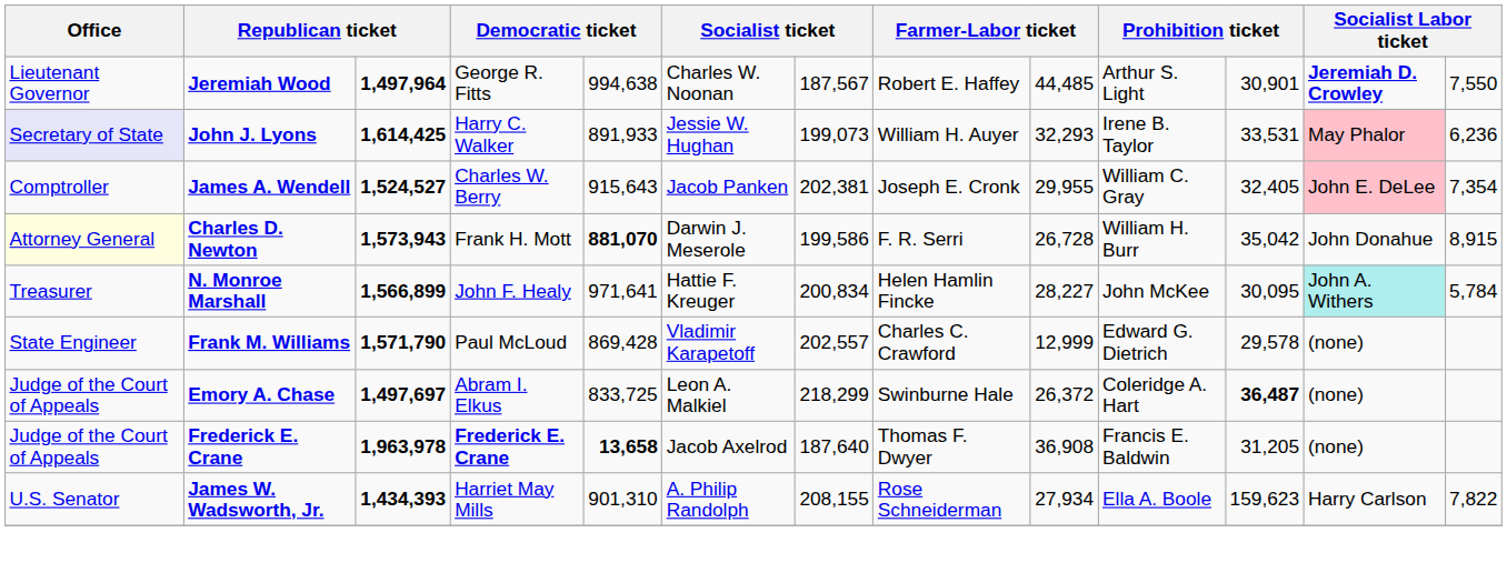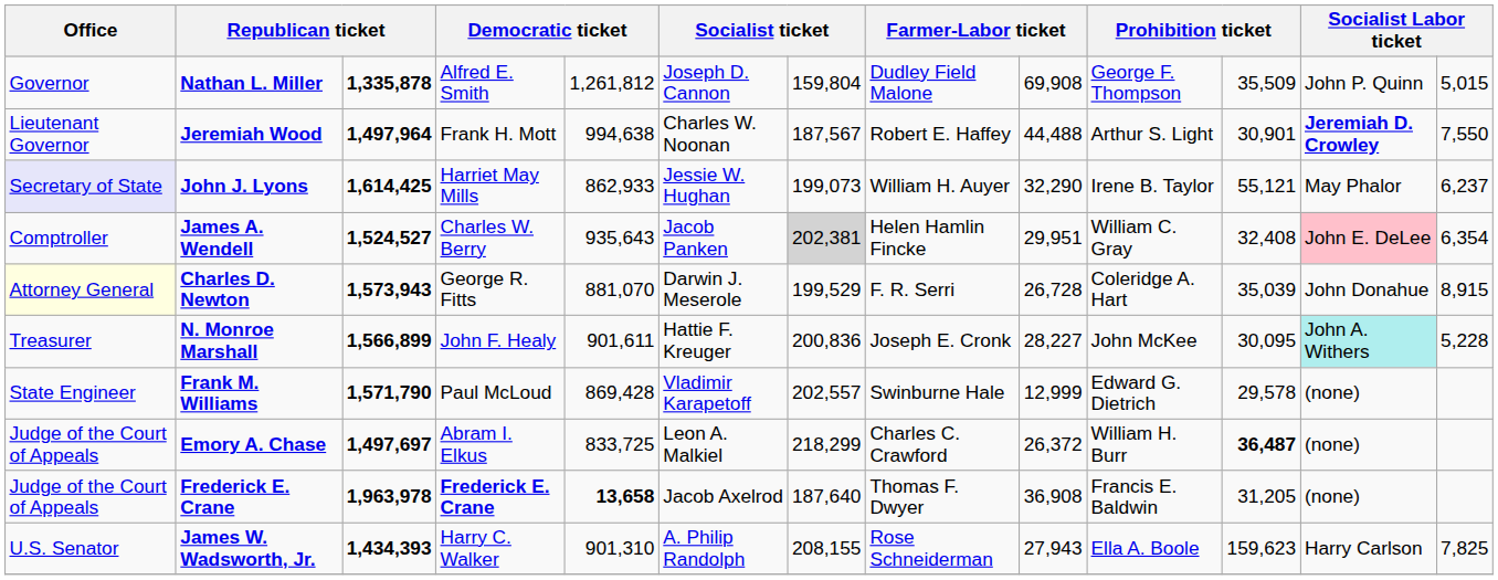 <table class=wikitable>
 <tr bgcolor=lightgrey>
 <th>Office</th>
 <th colspan="2" ><a href='#'>Republican</a> ticket</th>
 <th colspan="2" ><a href='#'>Democratic</a> ticket</th>
 <th colspan="2" ><a href='#'>Socialist</a> ticket</th>
 <th colspan="2" ><a href='#'>Farmer-Labor</a> ticket</th>
 <th colspan="2" ><a href='#'>Prohibition</a> ticket</th>
 <th colspan="2" ><a href='#'>Socialist Labor</a> ticket</th>
 </tr>
 <tr>
+<td><a href='#'>Governor</a></td>
+<td><strong><a href='#'>Nathan L. Miller</a></strong></td>
+<td align="right"><strong>1,335,878</strong></td>
+<td><a href='#'>Alfred E. Smith</a></td>
+<td align="right">1,261,812</td>
+<td><a href='#'>Joseph D. Cannon</a></td>
+<td align="right">159,804</td>
+<td><a href='#'>Dudley Field Malone</a></td>
+<td align="right">69,908</td>
+<td><a href='#'>George F. Thompson</a></td>
+<td align="right">35,509</td>
+<td>John P. Quinn</td>
+<td align="right">5,015</td>
+</tr>
+<tr>
 <td><a href='#'>Lieutenant Governor</a></td>
 <td><strong><a href='#'>Jeremiah Wood</a></strong></td>
 <td align="right"><strong>1,497,964</strong></td>
-<td>George R. Fitts</td>
+<td>Frank H. Mott</td>
 <td align="right">994,638</td>
 <td>Charles W. Noonan</td>
 <td align="right">187,567</td>
 <td>Robert E. Haffey</td>
-<td align="right">44,485</td>
+<td align="right">44,488</td>
 <td>Arthur S. Light</td>
 <td align="right">30,901</td>
 <td><strong><a href='#'>Jeremiah D. Crowley</a></strong></td>
 <td align="right">7,550</td>
 </tr>
 <tr>
 <td style="background: lavender;"><a href='#'>Secretary of State</a></td>
 <td><strong><a href='#'>John J. Lyons</a></strong></td>
 <td align="right"><strong>1,614,425</strong></td>
-<td><a href='#'>Harry C. Walker</a></td>
-<td align="right">891,933</td>
+<td><a href='#'>Harriet May Mills</a></td>
+<td align="right">862,933</td>
 <td><a href='#'>Jessie W. Hughan</a></td>
 <td align="right">199,073</td>
 <td>William H. Auyer</td>
-<td align="right">32,293</td>
+<td align="right">32,290</td>
 <td>Irene B. Taylor</td>
-<td align="right">33,531</td>
-<td style="background: pink;">May Phalor</td>
-<td align="right">6,236</td>
+<td align="right">55,121</td>
+<td>May Phalor</td>
+<td align="right">6,237</td>
 </tr>
 <tr>
 <td><a href='#'>Comptroller</a></td>
 <td><strong><a href='#'>James A. Wendell</a></strong></td>
 <td align="right"><strong>1,524,527</strong></td>
 <td><a href='#'>Charles W. Berry</a></td>
-<td align="right">915,643</td>
+<td align="right">935,643</td>
 <td><a href='#'>Jacob Panken</a></td>
-<td align="right">202,381</td>
-<td>Joseph E. Cronk</td>
-<td align="right">29,955</td>
+<td align="right" style="background: lightgrey;">202,381</td>
+<td>Helen Hamlin Fincke</td>
+<td align="right">29,951</td>
 <td>William C. Gray</td>
-<td align="right">32,405</td>
+<td align="right">32,408</td>
 <td style="background: pink;">John E. DeLee</td>
-<td align="right">7,354</td>
+<td align="right">6,354</td>
 </tr>
 <tr>
 <td style="background: lightyellow;"><a href='#'>Attorney General</a></td>
 <td><strong><a href='#'>Charles D. Newton</a></strong></td>
 <td align="right"><strong>1,573,943</strong></td>
-<td>Frank H. Mott</td>
-<td align="right"><strong>881,070</strong></td>
+<td>George R. Fitts</td>
+<td align="right">881,070</td>
 <td>Darwin J. Meserole</td>
-<td align="right">199,586</td>
+<td align="right">199,529</td>
 <td>F. R. Serri</td>
 <td align="right">26,728</td>
-<td>William H. Burr</td>
-<td align="right">35,042</td>
+<td>Coleridge A. Hart</td>
+<td align="right">35,039</td>
 <td>John Donahue</td>
 <td align="right">8,915</td>
 </tr>
 <tr>
 <td><a href='#'>Treasurer</a></td>
 <td><strong><a href='#'>N. Monroe Marshall</a></strong></td>
 <td align="right"><strong>1,566,899</strong></td>
 <td><a href='#'>John F. Healy</a></td>
-<td align="right">971,641</td>
+<td align="right">901,611</td>
 <td>Hattie F. Kreuger</td>
-<td align="right">200,834</td>
-<td>Helen Hamlin Fincke</td>
+<td align="right">200,836</td>
+<td>Joseph E. Cronk</td>
 <td align="right">28,227</td>
 <td>John McKee</td>
 <td align="right">30,095</td>
 <td style="background: paleturquoise;">John A. Withers</td>
-<td align="right">5,784</td>
+<td align="right">5,228</td>
 </tr>
 <tr>
 <td><a href='#'>State Engineer</a></td>
 <td><strong><a href='#'>Frank M. Williams</a></strong></td>
 <td align="right"><strong>1,571,790</strong></td>
 <td>Paul McLoud</td>
 <td align="right">869,428</td>
 <td><a href='#'>Vladimir Karapetoff</a></td>
 <td align="right">202,557</td>
-<td>Charles C. Crawford</td>
+<td>Swinburne Hale</td>
 <td align="right">12,999</td>
 <td>Edward G. Dietrich</td>
 <td align="right">29,578</td>
 <td>(none)</td>
 <td></td>
 </tr>
 <tr>
 <td><a href='#'>Judge of the Court of Appeals</a></td>
 <td><strong><a href='#'>Emory A. Chase</a></strong></td>
 <td align="right"><strong>1,497,697</strong></td>
 <td><a href='#'>Abram I. Elkus</a></td>
 <td align="right">833,725</td>
 <td>Leon A. Malkiel</td>
 <td align="right">218,299</td>
-<td>Swinburne Hale</td>
+<td>Charles C. Crawford</td>
 <td align="right">26,372</td>
-<td>Coleridge A. Hart</td>
+<td>William H. Burr</td>
 <td align="right"><strong>36,487</strong></td>
 <td>(none)</td>
 <td></td>
 </tr>
 <tr>
 <td><a href='#'>Judge of the Court of Appeals</a></td>
 <td><strong><a href='#'>Frederick E. Crane</a></strong></td>
 <td align="right"><strong>1,963,978</strong></td>
 <td><strong><a href='#'>Frederick E. Crane</a></strong></td>
 <td align="right"><strong>13,658</strong></td>
 <td>Jacob Axelrod</td>
 <td align="right">187,640</td>
 <td>Thomas F. Dwyer</td>
 <td align="right">36,908</td>
 <td>Francis E. Baldwin</td>
 <td align="right">31,205</td>
 <td>(none)</td>
 <td></td>
 </tr>
 <tr>
 <td><a href='#'>U.S. Senator</a></td>
 <td><strong><a href='#'>James W. Wadsworth, Jr.</a></strong></td>
 <td align="right"><strong>1,434,393</strong></td>
-<td><a href='#'>Harriet May Mills</a></td>
+<td><a href='#'>Harry C. Walker</a></td>
 <td align="right">901,310</td>
 <td><a href='#'>A. Philip Randolph</a></td>
 <td align="right">208,155</td>
 <td><a href='#'>Rose Schneiderman</a></td>
-<td align="right">27,934</td>
+<td align="right">27,943</td>
 <td><a href='#'>Ella A. Boole</a></td>
 <td align="right">159,623</td>
 <td>Harry Carlson</td>
-<td align="right">7,822</td>
+<td align="right">7,825</td>
 </tr>
 <tr>
 </tr>
 </table>
